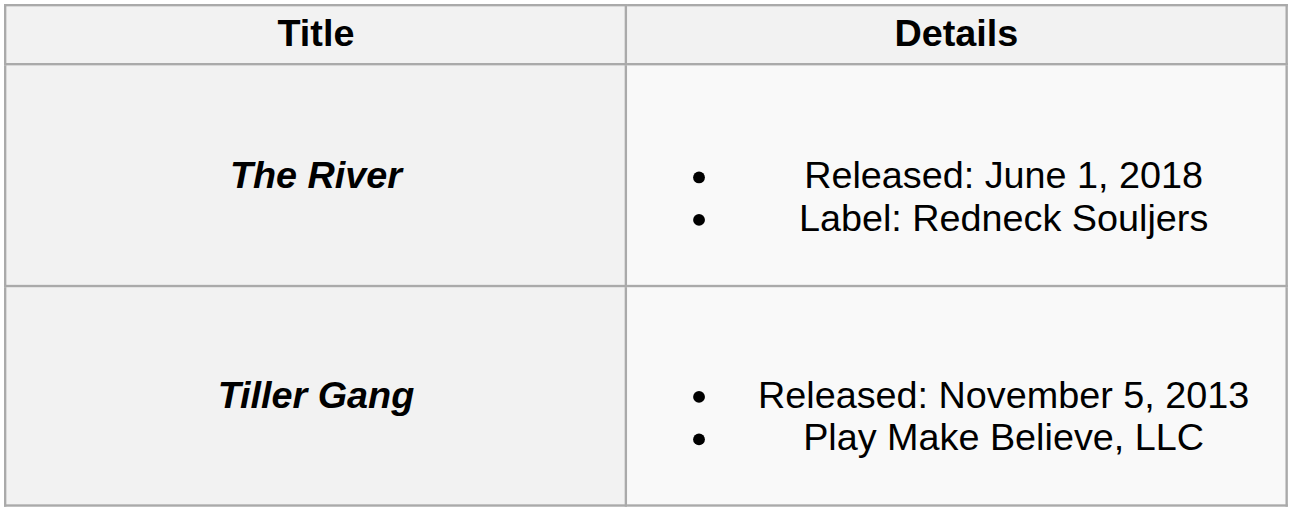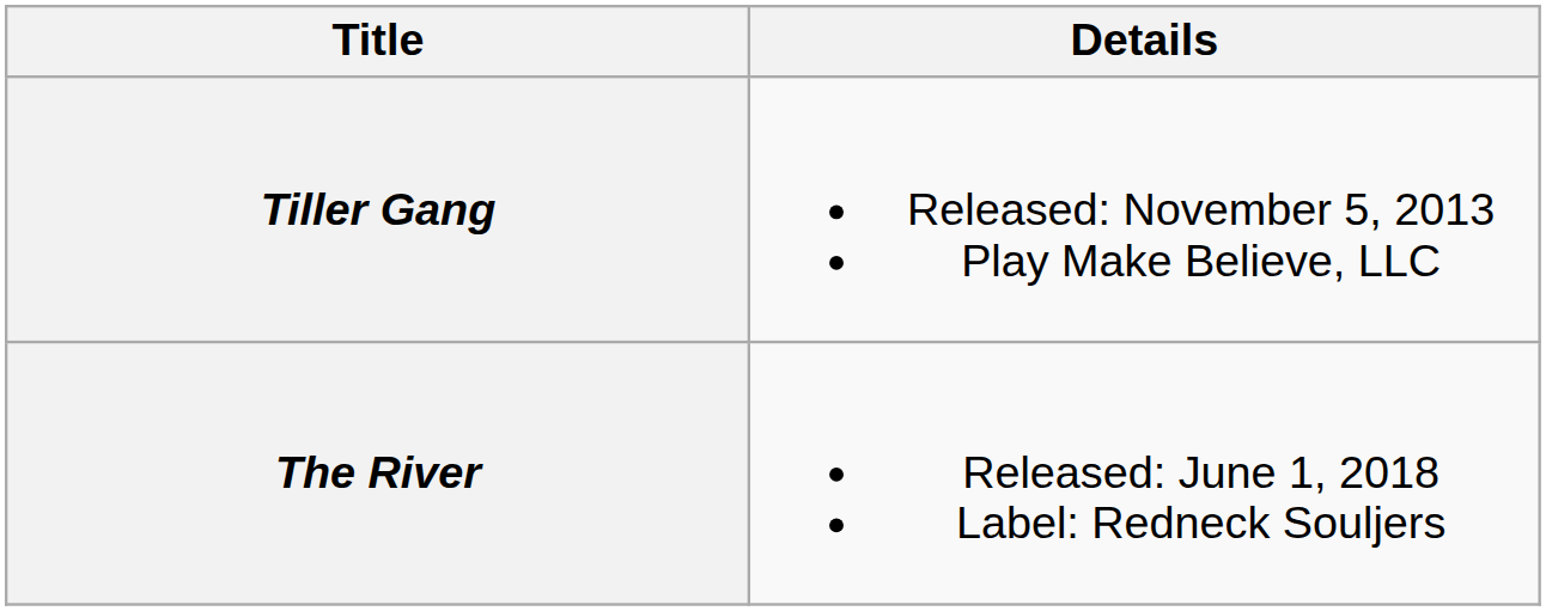 <table class="wikitable plainrowheaders" style="text-align:center;">
 <tr>
 <th scope="col" style="width:16em;">Title</th>
 <th scope="col" style="width:17em;">Details</th>
 </tr>
 <tr>
+<th scope="row"><em>Tiller Gang</em></th>
+<td><br><ul><li>Released: November 5, 2013</li><li>Play Make Believe, LLC</li></ul></td>
+</tr>
+<tr>
 <th scope="row"><em>The River</em></th>
 <td><br><ul><li>Released: June 1, 2018</li><li>Label: Redneck Souljers</li></ul></td>
 </tr>
-<tr>
-<th scope="row"><em>Tiller Gang</em></th>
-<td><br><ul><li>Released: November 5, 2013</li><li>Play Make Believe, LLC</li></ul></td>
-</tr>
 </table>
